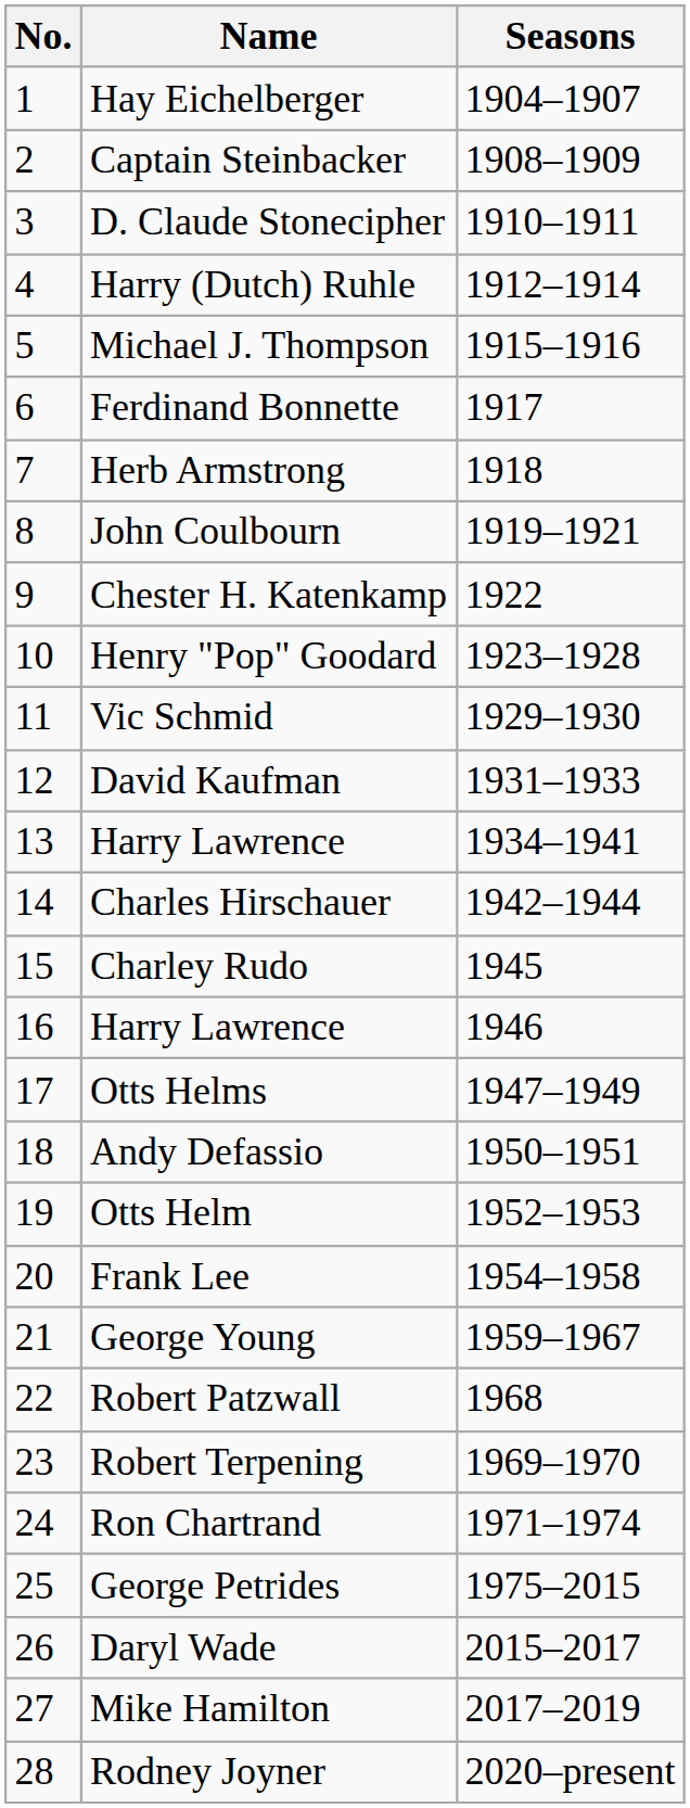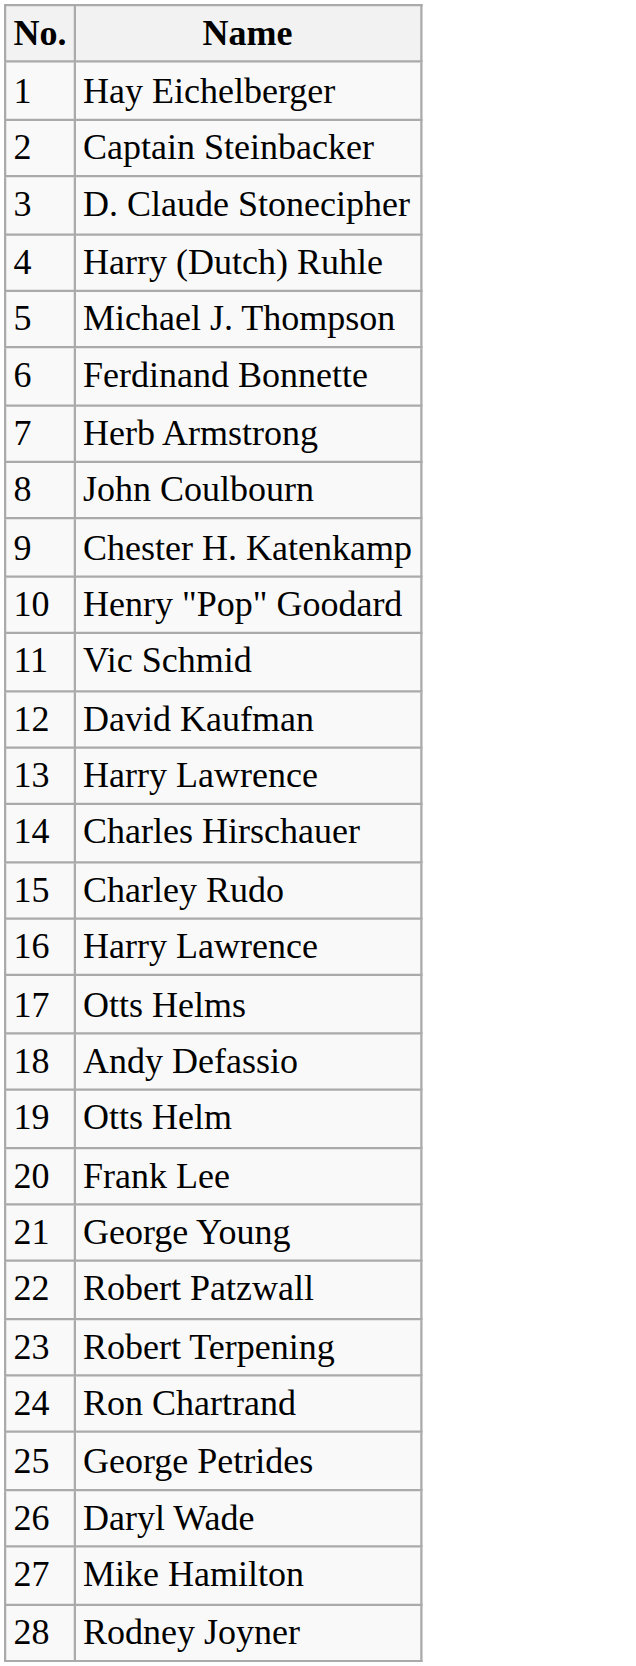 <table class="wikitable">
 <tr>
 <th>No.</th>
 <th>Name</th>
-<th>Seasons</th>
 </tr>
 <tr>
 <td>1</td>
 <td>Hay Eichelberger</td>
-<td>1904–1907</td>
 </tr>
 <tr>
 <td>2</td>
 <td>Captain Steinbacker</td>
-<td>1908–1909</td>
 </tr>
 <tr>
 <td>3</td>
 <td>D. Claude Stonecipher</td>
-<td>1910–1911</td>
 </tr>
 <tr>
 <td>4</td>
 <td>Harry (Dutch) Ruhle</td>
-<td>1912–1914</td>
 </tr>
 <tr>
 <td>5</td>
 <td>Michael J. Thompson</td>
-<td>1915–1916</td>
 </tr>
 <tr>
 <td>6</td>
 <td>Ferdinand Bonnette</td>
-<td>1917</td>
 </tr>
 <tr>
 <td>7</td>
 <td>Herb Armstrong</td>
-<td>1918</td>
 </tr>
 <tr>
 <td>8</td>
 <td>John Coulbourn</td>
-<td>1919–1921</td>
 </tr>
 <tr>
 <td>9</td>
 <td>Chester H. Katenkamp</td>
-<td>1922</td>
 </tr>
 <tr>
 <td>10</td>
 <td>Henry "Pop" Goodard</td>
-<td>1923–1928</td>
 </tr>
 <tr>
 <td>11</td>
 <td>Vic Schmid</td>
-<td>1929–1930</td>
 </tr>
 <tr>
 <td>12</td>
 <td>David Kaufman</td>
-<td>1931–1933</td>
 </tr>
 <tr>
 <td>13</td>
 <td>Harry Lawrence</td>
-<td>1934–1941</td>
 </tr>
 <tr>
 <td>14</td>
 <td>Charles Hirschauer</td>
-<td>1942–1944</td>
 </tr>
 <tr>
 <td>15</td>
 <td>Charley Rudo</td>
-<td>1945</td>
 </tr>
 <tr>
 <td>16</td>
 <td>Harry Lawrence</td>
-<td>1946</td>
 </tr>
 <tr>
 <td>17</td>
 <td>Otts Helms</td>
-<td>1947–1949</td>
 </tr>
 <tr>
 <td>18</td>
 <td>Andy Defassio</td>
-<td>1950–1951</td>
 </tr>
 <tr>
 <td>19</td>
 <td>Otts Helm</td>
-<td>1952–1953</td>
 </tr>
 <tr>
 <td>20</td>
 <td>Frank Lee</td>
-<td>1954–1958</td>
 </tr>
 <tr>
 <td>21</td>
 <td>George Young</td>
-<td>1959–1967</td>
 </tr>
 <tr>
 <td>22</td>
 <td>Robert Patzwall</td>
-<td>1968</td>
 </tr>
 <tr>
 <td>23</td>
 <td>Robert Terpening</td>
-<td>1969–1970</td>
 </tr>
 <tr>
 <td>24</td>
 <td>Ron Chartrand</td>
-<td>1971–1974</td>
 </tr>
 <tr>
 <td>25</td>
 <td>George Petrides</td>
-<td>1975–2015</td>
 </tr>
 <tr>
 <td>26</td>
 <td>Daryl Wade</td>
-<td>2015–2017</td>
 </tr>
 <tr>
 <td>27</td>
 <td>Mike Hamilton</td>
-<td>2017–2019</td>
 </tr>
 <tr>
 <td>28</td>
 <td>Rodney Joyner</td>
-<td>2020–present</td>
 </tr>
 </table>
